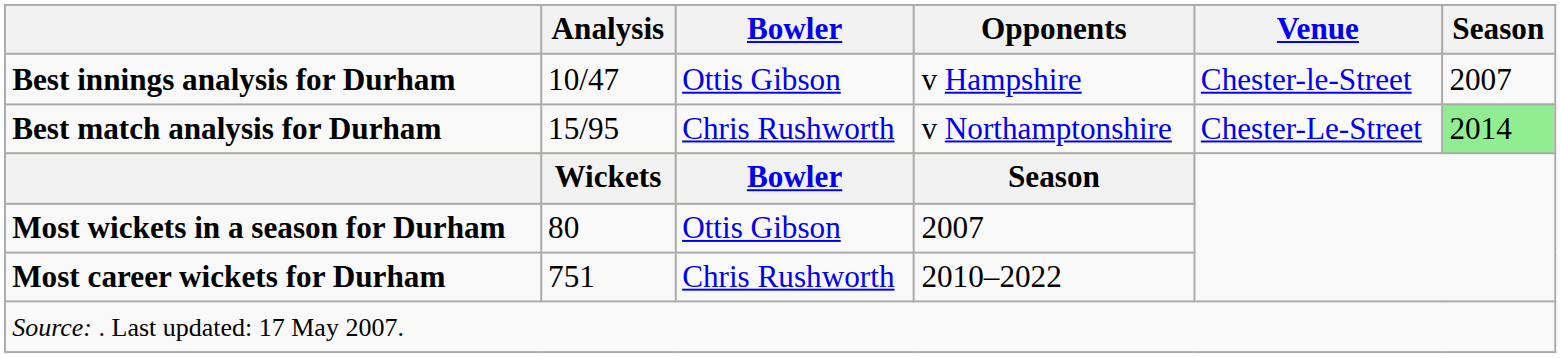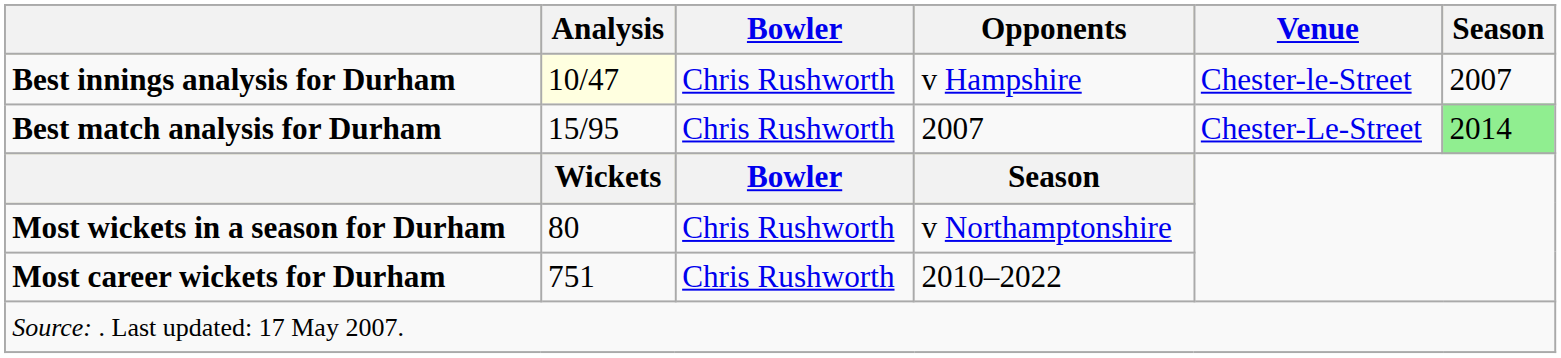 <table class="wikitable" width=90%>
 <tr bgcolor=#bdb76b>
 <th></th>
 <th>Analysis</th>
 <th><a href='#'>Bowler</a></th>
 <th>Opponents</th>
 <th><a href='#'>Venue</a></th>
 <th>Season</th>
 </tr>
 <tr>
 <td><strong>Best innings analysis for Durham</strong></td>
-<td>10/47</td>
-<td> <a href='#'>Ottis Gibson</a></td>
+<td style="background: lightyellow;">10/47</td>
+<td> <a href='#'>Chris Rushworth</a></td>
 <td>v <a href='#'>Hampshire</a></td>
 <td><a href='#'>Chester-le-Street</a></td>
 <td>2007</td>
 </tr>
 <tr>
 <td><strong>Best match analysis for Durham</strong></td>
 <td>15/95</td>
 <td> <a href='#'>Chris Rushworth</a></td>
-<td>v <a href='#'>Northamptonshire</a></td>
+<td>2007</td>
 <td><a href='#'>Chester-Le-Street</a></td>
 <td style="background: lightgreen;">2014</td>
 </tr>
 <tr bgcolor=#bdb76b>
 <th></th>
 <th>Wickets</th>
 <th><a href='#'>Bowler</a></th>
 <th>Season</th>
 </tr>
 <tr>
 <td><strong>Most wickets in a season for Durham</strong></td>
 <td>80</td>
-<td> <a href='#'>Ottis Gibson</a></td>
-<td>2007</td>
+<td> <a href='#'>Chris Rushworth</a></td>
+<td>v <a href='#'>Northamptonshire</a></td>
 </tr>
 <tr>
 <td><strong>Most career wickets for Durham</strong></td>
 <td>751</td>
 <td> <a href='#'>Chris Rushworth</a></td>
 <td>2010–2022</td>
 </tr>
 <tr>
 <td colspan=6><small><em>Source: </em>. Last updated: 17 May 2007.</small></td>
 </tr>
 </table>
